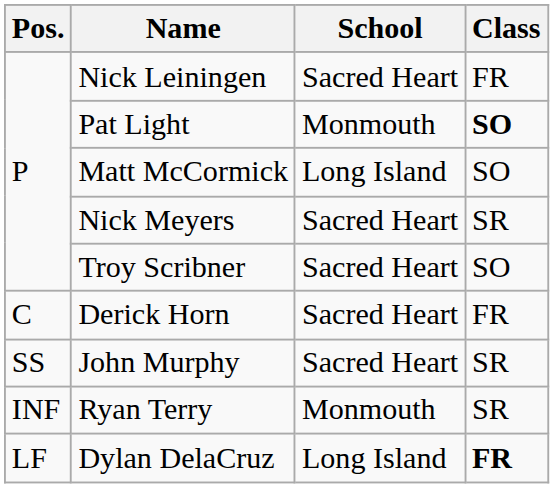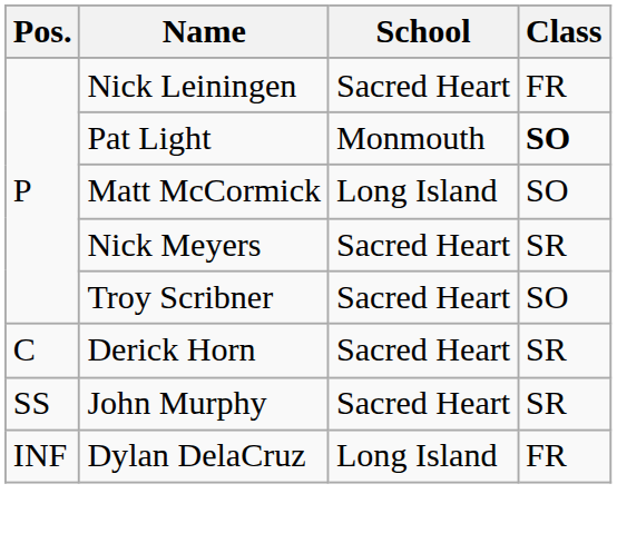 <table class=wikitable>
 <tr>
 <th>Pos.</th>
 <th>Name</th>
 <th>School</th>
 <th>Class</th>
 </tr>
 <tr>
 <td rowspan=5>P</td>
 <td>Nick Leiningen</td>
 <td>Sacred Heart</td>
 <td>FR</td>
 </tr>
 <tr>
 <td>Pat Light</td>
 <td>Monmouth</td>
 <td><strong>SO</strong></td>
 </tr>
 <tr>
 <td>Matt McCormick</td>
 <td>Long Island</td>
 <td>SO</td>
 </tr>
 <tr>
 <td>Nick Meyers</td>
 <td>Sacred Heart</td>
 <td>SR</td>
 </tr>
 <tr>
 <td>Troy Scribner</td>
 <td>Sacred Heart</td>
 <td>SO</td>
 </tr>
 <tr>
 <td>C</td>
 <td>Derick Horn</td>
 <td>Sacred Heart</td>
-<td>FR</td>
+<td>SR</td>
 </tr>
 <tr>
 <td>SS</td>
 <td>John Murphy</td>
 <td>Sacred Heart</td>
 <td>SR</td>
 </tr>
 <tr>
 <td>INF</td>
-<td>Ryan Terry</td>
-<td>Monmouth</td>
-<td>SR</td>
-</tr>
-<tr>
-<td>LF</td>
 <td>Dylan DelaCruz</td>
 <td>Long Island</td>
-<td><strong>FR</strong></td>
+<td>FR</td>
 </tr>
 </table>
